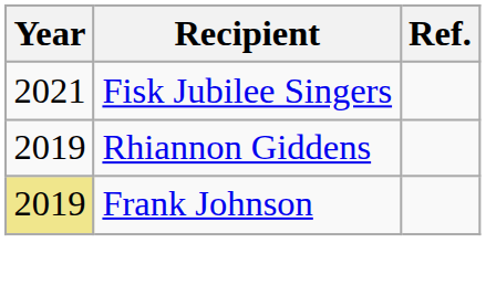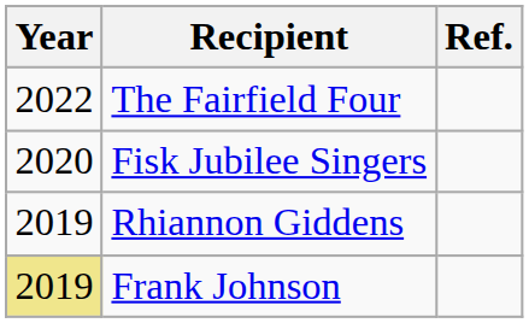 <table class="wikitable">
 <tr>
 <th>Year</th>
 <th>Recipient</th>
 <th>Ref.</th>
 </tr>
 <tr>
-<td>2021</td>
+<td>2022</td>
+<td><a href='#'>The Fairfield Four</a></td>
+<td></td>
+</tr>
+<tr>
+<td>2020</td>
 <td><a href='#'>Fisk Jubilee Singers</a></td>
 <td></td>
 </tr>
 <tr>
 <td>2019</td>
 <td><a href='#'>Rhiannon Giddens</a></td>
 <td></td>
 </tr>
 <tr>
 <td style="background: khaki;">2019</td>
 <td><a href='#'>Frank Johnson</a></td>
 <td></td>
 </tr>
 </table>
